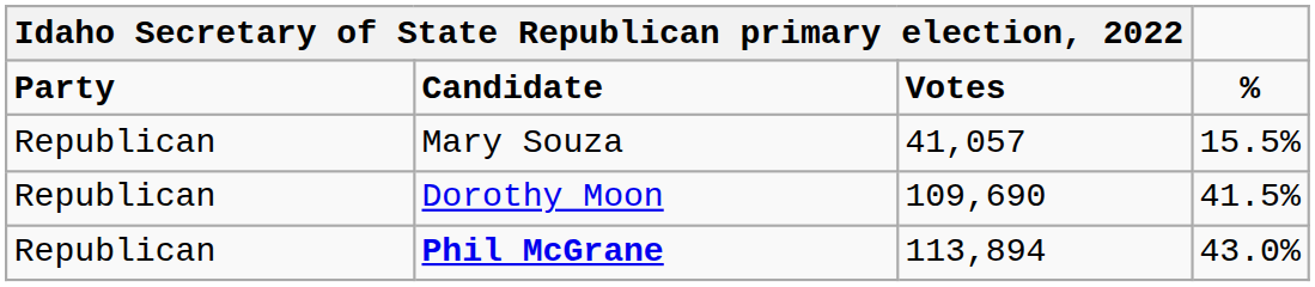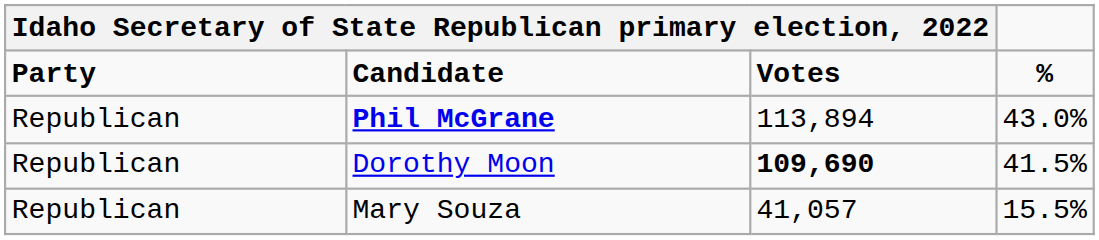 <table class="wikitable">
 <tr>
 <th colspan="3">Idaho Secretary of State Republican primary election, 2022</th>
 </tr>
 <tr>
 <td><strong>Party</strong></td>
 <td><strong>Candidate</strong></td>
 <td><strong>Votes</strong></td>
 <td align=center><strong>%</strong></td>
 </tr>
 <tr>
 <td>Republican</td>
+<td><strong><a href='#'>Phil McGrane</a></strong></td>
+<td>113,894</td>
+<td>43.0%</td>
+</tr>
+<tr>
+<td>Republican</td>
+<td><a href='#'>Dorothy Moon</a></td>
+<td><strong>109,690</strong></td>
+<td>41.5%</td>
+</tr>
+<tr>
+<td>Republican</td>
 <td>Mary Souza</td>
 <td>41,057</td>
 <td>15.5%</td>
 </tr>
-<tr>
-<td>Republican</td>
-<td><a href='#'>Dorothy Moon</a></td>
-<td>109,690</td>
-<td>41.5%</td>
-</tr>
-<tr>
-<td>Republican</td>
-<td><strong><a href='#'>Phil McGrane</a></strong></td>
-<td>113,894</td>
-<td>43.0%</td>
-</tr>
 </table>
